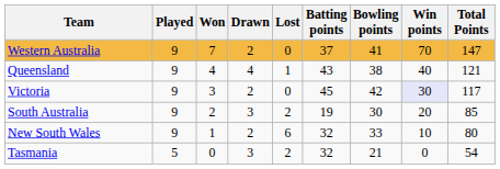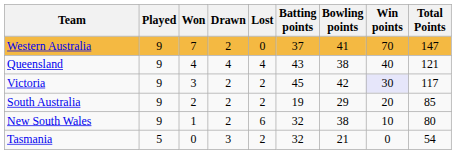 <table class="wikitable" style="text-align:center;">
 <tr>
 <th width=175>Team</th>
 <th style="width:30px;" abbr="Played">Played</th>
 <th style="width:30px;" abbr="Won">Won</th>
 <th style="width:30px;" abbr="Drawn">Drawn</th>
 <th style="width:30px;" abbr="Lost">Lost</th>
 <th style="width:50px;" abbr="Ba Pts">Batting points</th>
 <th style="width:50px;" abbr="Bo Pts">Bowling points</th>
 <th style="width:50px;" abbr="Win Pts">Win points</th>
 <th style="width:50px;" abbr="Points">Total Points</th>
 </tr>
 <tr style="background:#f4b942;">
 <td style="text-align:left;"><a href='#'>Western Australia</a></td>
 <td>9</td>
 <td>7</td>
 <td>2</td>
 <td>0</td>
 <td>37</td>
 <td>41</td>
 <td>70</td>
 <td>147</td>
 </tr>
 <tr>
 <td style="text-align:left;"><a href='#'>Queensland</a></td>
 <td>9</td>
 <td>4</td>
 <td>4</td>
-<td>1</td>
+<td>4</td>
 <td>43</td>
 <td>38</td>
 <td>40</td>
 <td>121</td>
 </tr>
 <tr>
 <td style="text-align:left;"><a href='#'>Victoria</a></td>
 <td>9</td>
 <td>3</td>
 <td>2</td>
-<td>0</td>
+<td>2</td>
 <td>45</td>
 <td>42</td>
 <td style="background: lavender;">30</td>
 <td>117</td>
 </tr>
 <tr>
 <td style="text-align:left;"><a href='#'>South Australia</a></td>
 <td>9</td>
 <td>2</td>
-<td>3</td>
+<td>2</td>
 <td>2</td>
 <td>19</td>
-<td>30</td>
+<td>29</td>
 <td>20</td>
 <td>85</td>
 </tr>
 <tr>
 <td style="text-align:left;"><a href='#'>New South Wales</a></td>
 <td>9</td>
 <td>1</td>
 <td>2</td>
 <td>6</td>
 <td>32</td>
-<td>33</td>
+<td>38</td>
 <td>10</td>
 <td>80</td>
 </tr>
 <tr>
 <td style="text-align:left;"><a href='#'>Tasmania</a></td>
 <td>5</td>
 <td>0</td>
 <td>3</td>
 <td>2</td>
 <td>32</td>
 <td>21</td>
 <td>0</td>
 <td>54</td>
 </tr>
 </table>
